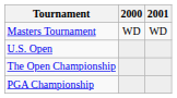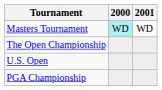 <table class="wikitable" style="font-size:95%;text-align:center;">
 <tr>
 <th>Tournament</th>
 <th>2000</th>
 <th>2001</th>
 </tr>
 <tr>
 <td align=left><a href='#'>Masters Tournament</a></td>
-<td>WD</td>
+<td style="background: paleturquoise;">WD</td>
 <td>WD</td>
 </tr>
 <tr>
-<td align=left><a href='#'>U.S. Open</a></td>
+<td align=left><a href='#'>The Open Championship</a></td>
 <td style="background:#eee;"></td>
 <td style="background:#eee;"></td>
 </tr>
 <tr>
-<td align=left><a href='#'>The Open Championship</a></td>
+<td align=left><a href='#'>U.S. Open</a></td>
 <td style="background:#eee;"></td>
 <td style="background:#eee;"></td>
 </tr>
 <tr>
 <td align=left><a href='#'>PGA Championship</a></td>
 <td style="background:#eee;"></td>
 <td style="background:#eee;"></td>
 </tr>
 </table>
